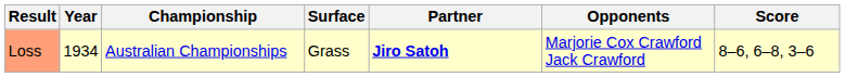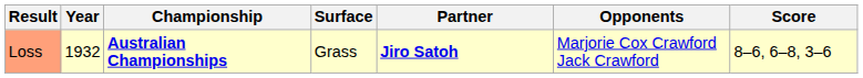 <table class="sortable wikitable">
 <tr>
 <th style="width:40px">Result</th>
 <th style="width:30px">Year</th>
 <th style="width:200px">Championship</th>
 <th style="width:50px">Surface</th>
 <th style="width:170px">Partner</th>
 <th style="width:170px">Opponents</th>
 <th style="width:120px" class="unsortable">Score</th>
 </tr>
 <tr style="background:#ffc;">
 <td style="background:#ffa07a;">Loss</td>
-<td>1934</td>
-<td><a href='#'>Australian Championships</a></td>
+<td>1932</td>
+<td><strong><a href='#'>Australian Championships</a></strong></td>
 <td>Grass</td>
 <td><strong> <a href='#'>Jiro Satoh</a></strong></td>
 <td> <a href='#'>Marjorie Cox Crawford</a> <br>  <a href='#'>Jack Crawford</a></td>
 <td>8–6, 6–8, 3–6</td>
 </tr>
 </table>
